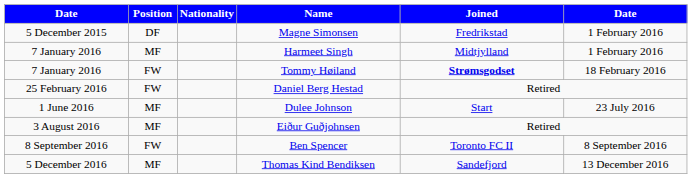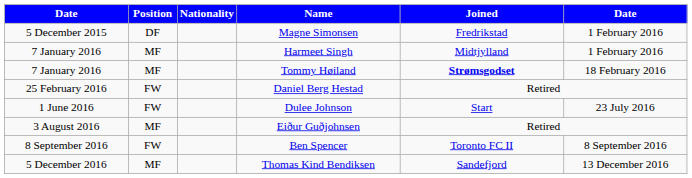 <table class="wikitable"  style="text-align:center; font-size:90%; ">
 <tr>
 <th style="background:#00f; color:white; width:150px;">Date</th>
 <th style="background:#00f; color:white; width:55px;">Position</th>
 <th style="background:#00f; color:white; width:55px;">Nationality</th>
 <th style="background:#00f; color:white; width:200px;">Name</th>
 <th style="background:#00f; color:white; width:200px;">Joined</th>
 <th style="background:#00f; color:white; width:150px;">Date</th>
 </tr>
 <tr>
 <td>5 December 2015</td>
 <td>DF</td>
 <td></td>
 <td><a href='#'>Magne Simonsen</a></td>
 <td> <a href='#'>Fredrikstad</a></td>
 <td>1 February 2016</td>
 </tr>
 <tr>
 <td>7 January 2016</td>
 <td>MF</td>
 <td></td>
 <td><a href='#'>Harmeet Singh</a></td>
 <td> <a href='#'>Midtjylland</a></td>
 <td>1 February 2016</td>
 </tr>
 <tr>
 <td>7 January 2016</td>
-<td>FW</td>
+<td>MF</td>
 <td></td>
 <td><a href='#'>Tommy Høiland</a></td>
 <td><strong> <a href='#'>Strømsgodset</a></strong></td>
 <td>18 February 2016</td>
 </tr>
 <tr>
 <td>25 February 2016</td>
 <td>FW</td>
 <td></td>
 <td><a href='#'>Daniel Berg Hestad</a></td>
 <td colspan="2">Retired</td>
 </tr>
 <tr>
 <td>1 June 2016</td>
-<td>MF</td>
+<td>FW</td>
 <td></td>
 <td><a href='#'>Dulee Johnson</a></td>
 <td> <a href='#'>Start</a></td>
 <td>23 July 2016</td>
 </tr>
 <tr>
 <td>3 August 2016</td>
 <td>MF</td>
 <td></td>
 <td><a href='#'>Eiður Guðjohnsen</a></td>
 <td colspan="2">Retired</td>
 </tr>
 <tr>
 <td>8 September 2016</td>
 <td>FW</td>
 <td></td>
 <td><a href='#'>Ben Spencer</a></td>
 <td> <a href='#'>Toronto FC II</a></td>
 <td>8 September 2016 </td>
 </tr>
 <tr>
 <td>5 December 2016</td>
 <td>MF</td>
 <td></td>
 <td><a href='#'>Thomas Kind Bendiksen</a></td>
 <td> <a href='#'>Sandefjord</a></td>
 <td>13 December 2016</td>
 </tr>
 </table>
